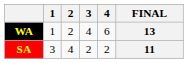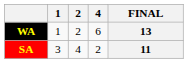 <table class=wikitable style="width:20%;15%;15%;15%;15%;20%">
 <tr>
 <th></th>
 <th>1</th>
 <th>2</th>
-<th>3</th>
 <th>4</th>
 <th>FINAL</th>
 </tr>
 <tr>
 <th style="background:black; color:yellow">WA</th>
 <td align=center>1</td>
 <td align=center>2</td>
-<td align=center>4</td>
 <td align=center>6</td>
 <th>13</th>
 </tr>
 <tr>
 <th style="background:red; color:yellow">SA</th>
 <td align=center>3</td>
 <td align=center>4</td>
 <td align=center>2</td>
-<td align=center>2</td>
 <th>11</th>
 </tr>
 </table>
